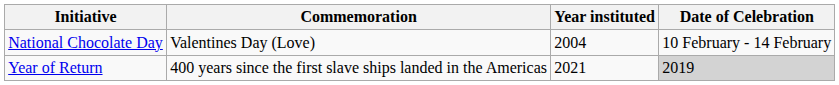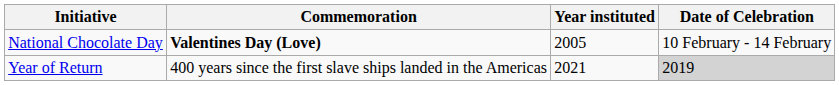 <table class="wikitable">
 <tr>
 <th>Initiative</th>
 <th>Commemoration</th>
 <th>Year instituted</th>
 <th>Date of Celebration</th>
 </tr>
 <tr>
 <td><a href='#'>National Chocolate Day</a></td>
-<td>Valentines Day (Love)</td>
-<td>2004</td>
+<td><strong>Valentines Day (Love)</strong></td>
+<td>2005</td>
 <td>10 February - 14 February</td>
 </tr>
 <tr>
 <td><a href='#'>Year of Return</a></td>
 <td>400 years since the first slave ships landed in the Americas</td>
 <td>2021</td>
 <td style="background: lightgrey;">2019</td>
 </tr>
 </table>
